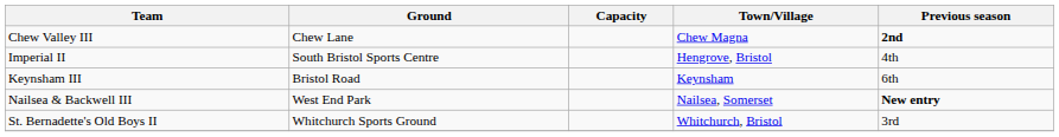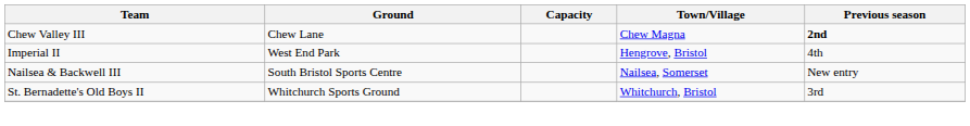 <table class="wikitable sortable" width=100%>
 <tr>
 <th>Team</th>
 <th>Ground</th>
 <th>Capacity</th>
 <th>Town/Village</th>
 <th>Previous season</th>
 </tr>
 <tr>
 <td>Chew Valley III</td>
 <td>Chew Lane</td>
 <td></td>
 <td><a href='#'>Chew Magna</a></td>
 <td><strong>2nd</strong></td>
 </tr>
 <tr>
 <td>Imperial II</td>
-<td>South Bristol Sports Centre</td>
+<td>West End Park</td>
 <td></td>
 <td><a href='#'>Hengrove</a>, <a href='#'>Bristol</a></td>
 <td>4th</td>
 </tr>
 <tr>
-<td>Keynsham III</td>
-<td>Bristol Road</td>
-<td></td>
-<td><a href='#'>Keynsham</a></td>
-<td>6th</td>
-</tr>
-<tr>
 <td>Nailsea & Backwell III</td>
-<td>West End Park</td>
+<td>South Bristol Sports Centre</td>
 <td></td>
 <td><a href='#'>Nailsea</a>, <a href='#'>Somerset</a></td>
-<td><strong>New entry</strong></td>
+<td>New entry</td>
 </tr>
 <tr>
 <td>St. Bernadette's Old Boys II</td>
 <td>Whitchurch Sports Ground</td>
 <td></td>
 <td><a href='#'>Whitchurch</a>, <a href='#'>Bristol</a></td>
 <td>3rd</td>
 </tr>
 <tr>
 </tr>
 </table>
